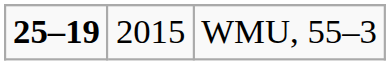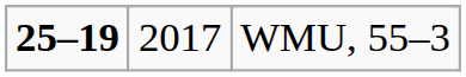 <table class="wikitable" style="text-align:center">
 <tr>
 </tr>
 <tr>
 <td><strong>25–19</strong></td>
-<td>2015</td>
+<td>2017</td>
 <td>WMU, 55–3</td>
 </tr>
 </table>
